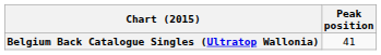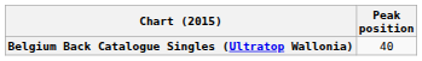 <table class="wikitable plainrowheaders">
 <tr>
 <th scope="col">Chart (2015)</th>
 <th scope="col">Peak<br>position</th>
 </tr>
 <tr>
 <th scope="row">Belgium Back Catalogue Singles (<a href='#'>Ultratop</a> Wallonia)</th>
-<td align="center">41</td>
+<td align="center">40</td>
 </tr>
 </table>
